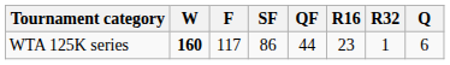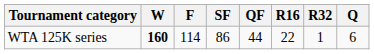 <table class="wikitable" style=text-align:center;>
 <tr>
 <th width=150>Tournament category</th>
 <th width=30>W</th>
 <th width=30>F</th>
 <th width=30>SF</th>
 <th width=30>QF</th>
 <th width=30>R16</th>
 <th width=30>R32</th>
 <th width=30>Q</th>
 </tr>
 <tr>
 <td align=left>WTA 125K series</td>
 <td><strong>160</strong></td>
-<td>117</td>
+<td>114</td>
 <td>86</td>
 <td>44</td>
-<td>23</td>
+<td>22</td>
 <td>1</td>
 <td>6</td>
 </tr>
 </table>
